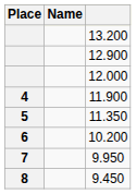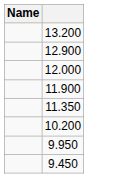 <table class="wikitable sortable" style="text-align:center">
 <tr bgcolor=fffcaf>
-<th scope=col>Place</th>
 <th scope=col>Name</th>
 <th scope=col></th>
 </tr>
 <tr>
-<th scope=row></th>
 <td align=left></td>
 <td>13.200</td>
 </tr>
 <tr>
-<th scope=row></th>
 <td align=left></td>
 <td>12.900</td>
 </tr>
 <tr>
-<th scope=row></th>
 <td align=left></td>
 <td>12.000</td>
 </tr>
 <tr>
-<th scope=row><strong>4</strong></th>
 <td align=left></td>
 <td>11.900</td>
 </tr>
 <tr>
-<th scope=row><strong>5</strong></th>
 <td align=left></td>
 <td>11.350</td>
 </tr>
 <tr>
-<th scope=row><strong>6</strong></th>
 <td align=left></td>
 <td>10.200</td>
 </tr>
 <tr>
-<th scope=row><strong>7</strong></th>
 <td align=left></td>
 <td>9.950</td>
 </tr>
 <tr>
-<th scope=row><strong>8</strong></th>
 <td align=left></td>
 <td>9.450</td>
 </tr>
 </table>
